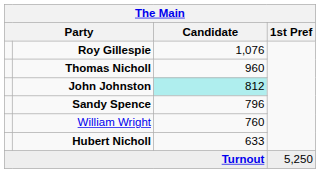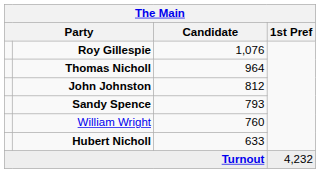 <table class="wikitable">
 <tr>
 <th colspan="4" align="center"><a href='#'>The Main</a></th>
 </tr>
 <tr>
 <th colspan="2" align="center" width=200>Party</th>
 <th width=150>Candidate</th>
 <th width=60>1st Pref</th>
 </tr>
 <tr>
 <td></td>
 <td align="right"><strong>Roy Gillespie</strong></td>
 <td align="right">1,076</td>
 </tr>
 <tr>
 <td></td>
 <td align="right"><strong>Thomas Nicholl</strong></td>
-<td align="right">960</td>
+<td align="right">964</td>
 </tr>
 <tr>
 <td></td>
 <td align="right"><strong>John Johnston</strong></td>
-<td align="right" style="background: paleturquoise;">812</td>
+<td align="right">812</td>
 </tr>
 <tr>
 <td></td>
 <td align="right"><strong>Sandy Spence</strong></td>
-<td align="right">796</td>
+<td align="right">793</td>
 </tr>
 <tr>
 <td></td>
 <td align="right"><a href='#'>William Wright</a></td>
 <td align="right">760</td>
 </tr>
 <tr>
 <td></td>
 <td align="right"><strong>Hubert Nicholl</strong></td>
 <td align="right">633</td>
 </tr>
 <tr bgcolor="EEEEEE">
 <td colspan=3 align="right"><strong><a href='#'>Turnout</a></strong></td>
-<td align="right">5,250</td>
+<td align="right">4,232</td>
 </tr>
 </table>
